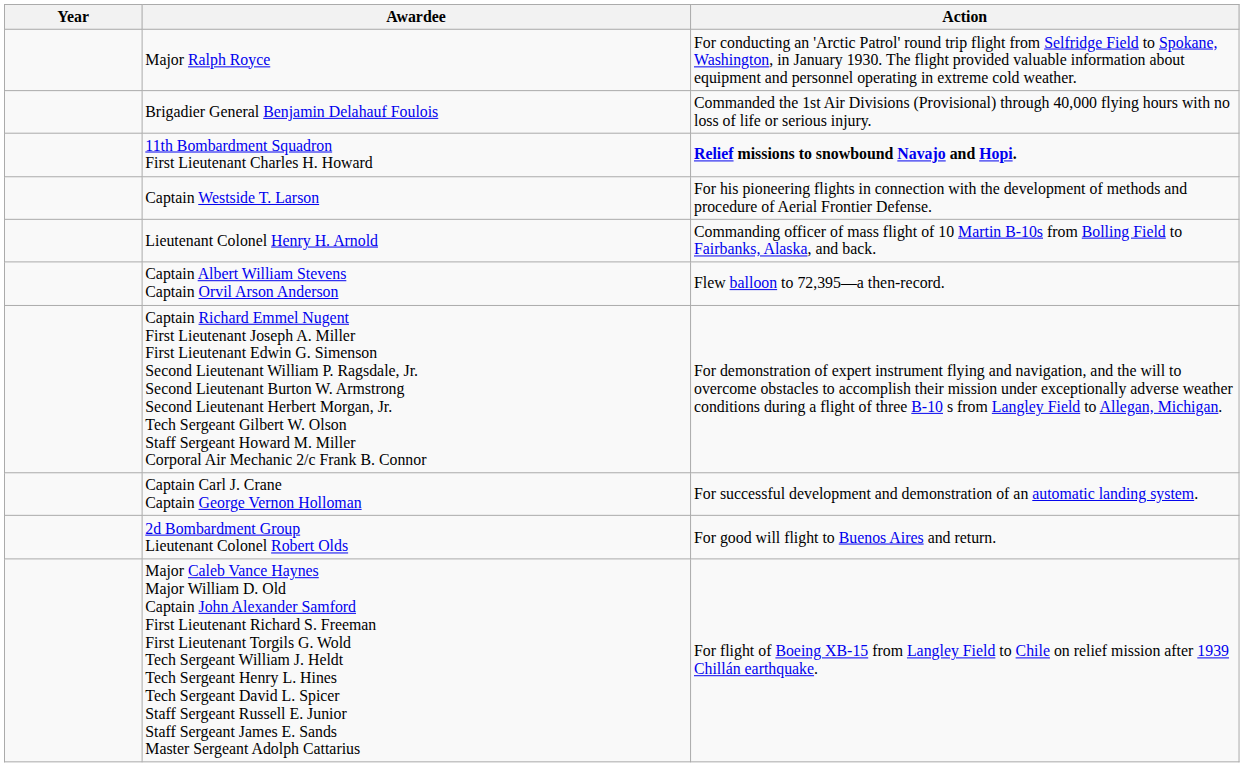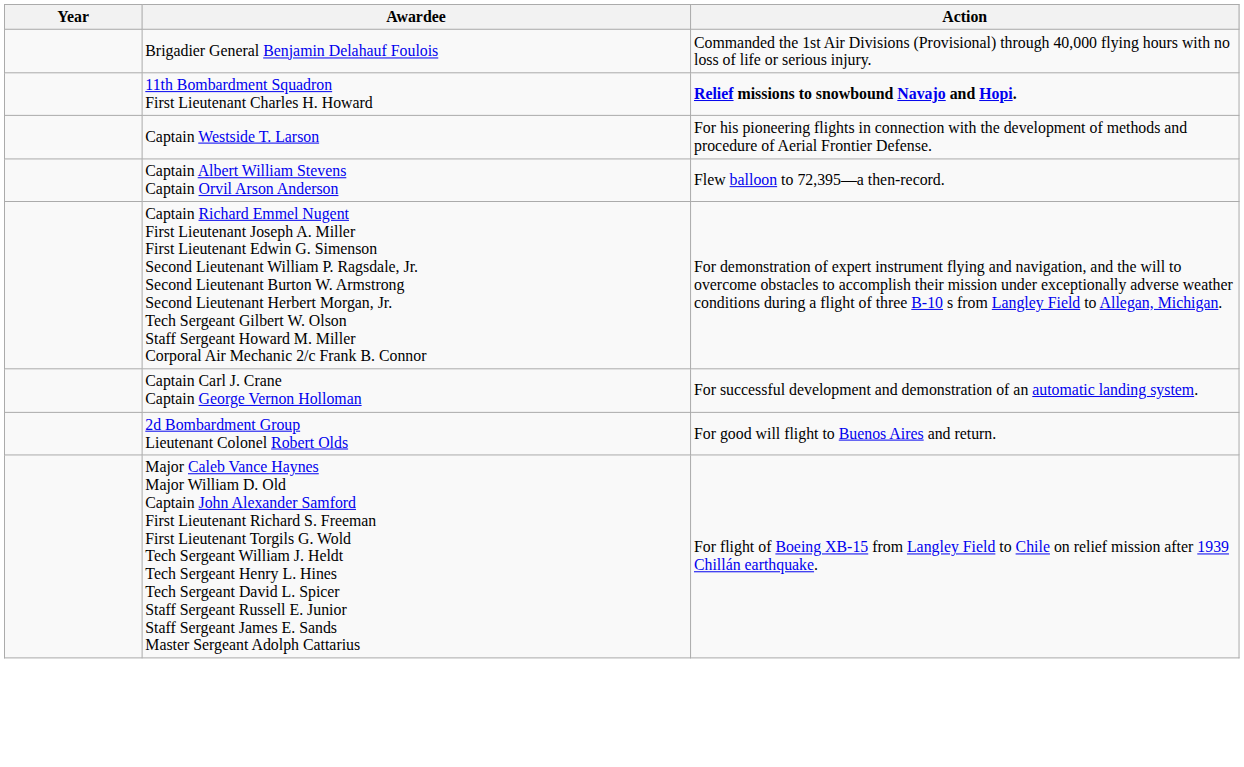 <table class=wikitable>
 <tr style="background:#CCCCCC">
 <th width="5%">Year</th>
 <th width=20%>Awardee</th>
 <th width=20%>Action</th>
-</tr>
-<tr>
-<td></td>
-<td>Major <a href='#'>Ralph Royce</a></td>
-<td>For conducting an 'Arctic Patrol' round trip flight from <a href='#'>Selfridge Field</a> to <a href='#'>Spokane, Washington</a>, in January 1930. The flight provided valuable information about equipment and personnel operating in extreme cold weather.</td>
 </tr>
 <tr>
 <td></td>
 <td>Brigadier General <a href='#'>Benjamin Delahauf Foulois</a></td>
 <td>Commanded the 1st Air Divisions (Provisional) through 40,000 flying hours with no loss of life or serious injury.</td>
 </tr>
 <tr>
 <td></td>
 <td><a href='#'>11th Bombardment Squadron</a><br>First Lieutenant Charles H. Howard</td>
 <td><strong><a href='#'>Relief</a> missions to snowbound <a href='#'>Navajo</a> and <a href='#'>Hopi</a>.</strong></td>
 </tr>
 <tr>
 <td></td>
 <td>Captain <a href='#'>Westside T. Larson</a></td>
 <td>For his pioneering flights in connection with the development of methods and procedure of Aerial Frontier Defense.</td>
-</tr>
-<tr>
-<td></td>
-<td>Lieutenant Colonel <a href='#'>Henry H. Arnold</a></td>
-<td>Commanding officer of mass flight of 10 <a href='#'>Martin B-10s</a> from <a href='#'>Bolling Field</a> to <a href='#'>Fairbanks, Alaska</a>, and back.</td>
 </tr>
 <tr>
 <td></td>
 <td>Captain <a href='#'>Albert William Stevens</a><br>Captain <a href='#'>Orvil Arson Anderson</a></td>
 <td>Flew <a href='#'>balloon</a> to 72,395—a then-record.</td>
 </tr>
 <tr>
 <td></td>
 <td>Captain <a href='#'>Richard Emmel Nugent</a><br>First Lieutenant Joseph A. Miller<br>First Lieutenant Edwin G. Simenson<br>Second Lieutenant William P. Ragsdale, Jr.<br>Second Lieutenant Burton W. Armstrong<br>Second Lieutenant Herbert Morgan, Jr.<br>Tech Sergeant Gilbert W. Olson<br>Staff Sergeant Howard M. Miller<br>Corporal Air Mechanic 2/c Frank B. Connor</td>
 <td>For demonstration of expert instrument flying and navigation, and the will to overcome obstacles to accomplish their mission under exceptionally adverse weather conditions during a flight of three <a href='#'>B-10</a> s from <a href='#'>Langley Field</a> to <a href='#'>Allegan, Michigan</a>.</td>
 </tr>
 <tr>
 <td></td>
 <td>Captain Carl J. Crane<br>Captain <a href='#'>George Vernon Holloman</a></td>
 <td>For successful development and demonstration of an <a href='#'>automatic landing system</a>.</td>
 </tr>
 <tr>
 <td></td>
 <td><a href='#'>2d Bombardment Group</a><br>Lieutenant Colonel <a href='#'>Robert Olds</a></td>
 <td>For good will flight to <a href='#'>Buenos Aires</a> and return.</td>
 </tr>
 <tr>
 <td></td>
 <td>Major <a href='#'>Caleb Vance Haynes</a><br>Major William D. Old<br>Captain <a href='#'>John Alexander Samford</a><br>First Lieutenant Richard S. Freeman<br>First Lieutenant Torgils G. Wold<br>Tech Sergeant William J. Heldt<br>Tech Sergeant Henry L. Hines<br>Tech Sergeant David L. Spicer<br>Staff Sergeant Russell E. Junior<br>Staff Sergeant James E. Sands<br>Master Sergeant Adolph Cattarius</td>
 <td>For flight of <a href='#'>Boeing XB-15</a> from <a href='#'>Langley Field</a> to <a href='#'>Chile</a> on relief mission after <a href='#'>1939 Chillán earthquake</a>.</td>
 </tr>
 </table>
